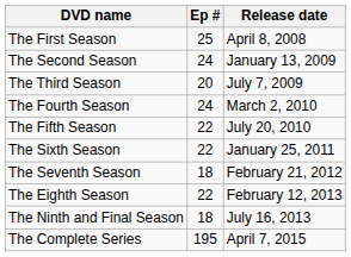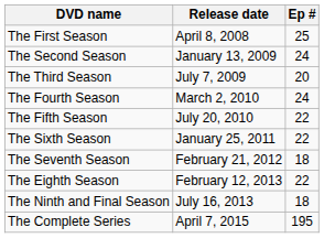 <table class="wikitable">
 <tr>
 <th>DVD name</th>
+<th>Release date</th>
 <th>Ep #</th>
-<th>Release date</th>
 </tr>
 <tr>
 <td>The First Season</td>
+<td>April 8, 2008</td>
 <td align="center">25</td>
-<td>April 8, 2008</td>
 </tr>
 <tr>
 <td>The Second Season</td>
+<td>January 13, 2009</td>
 <td align="center">24</td>
-<td>January 13, 2009</td>
 </tr>
 <tr>
 <td>The Third Season</td>
+<td>July 7, 2009</td>
 <td align="center">20</td>
-<td>July 7, 2009</td>
 </tr>
 <tr>
 <td>The Fourth Season</td>
+<td>March 2, 2010</td>
 <td align="center">24</td>
-<td>March 2, 2010</td>
 </tr>
 <tr>
 <td>The Fifth Season</td>
+<td>July 20, 2010</td>
 <td align="center">22</td>
-<td>July 20, 2010</td>
 </tr>
 <tr>
 <td>The Sixth Season</td>
+<td>January 25, 2011</td>
 <td align="center">22</td>
-<td>January 25, 2011</td>
 </tr>
 <tr>
 <td>The Seventh Season</td>
+<td>February 21, 2012</td>
 <td align="center">18</td>
-<td>February 21, 2012</td>
 </tr>
 <tr>
 <td>The Eighth Season</td>
+<td>February 12, 2013</td>
 <td align="center">22</td>
-<td>February 12, 2013</td>
 </tr>
 <tr>
 <td>The Ninth and Final Season</td>
+<td>July 16, 2013</td>
 <td align="center">18</td>
-<td>July 16, 2013</td>
 </tr>
 <tr>
 <td>The Complete Series</td>
+<td>April 7, 2015</td>
 <td align="center">195</td>
-<td>April 7, 2015</td>
 </tr>
 </table>
